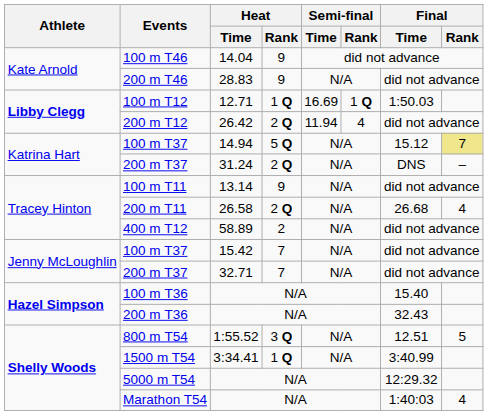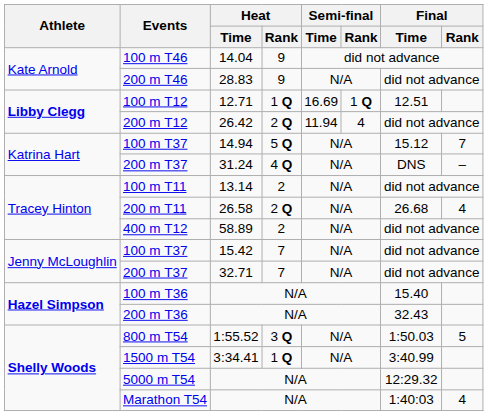 <table class=wikitable style="font-size:90%">
 <tr>
 <th rowspan="2">Athlete</th>
 <th rowspan="2">Events</th>
 <th colspan="2">Heat</th>
 <th colspan="2">Semi-final</th>
 <th colspan="2">Final</th>
 </tr>
 <tr>
 <th>Time</th>
 <th>Rank</th>
 <th>Time</th>
 <th>Rank</th>
 <th>Time</th>
 <th>Rank</th>
 </tr>
 <tr>
 <td rowspan="2"><a href='#'>Kate Arnold</a></td>
 <td><a href='#'>100 m T46</a></td>
 <td align="center">14.04</td>
 <td align="center">9</td>
 <td align="center" colspan="4">did not advance</td>
 </tr>
 <tr>
 <td><a href='#'>200 m T46</a></td>
 <td align="center">28.83</td>
 <td align="center">9</td>
 <td align="center" colspan="2">N/A</td>
 <td align="center" colspan="2">did not advance</td>
 </tr>
 <tr>
 <td rowspan="2"><strong><a href='#'>Libby Clegg</a></strong></td>
 <td><a href='#'>100 m T12</a></td>
 <td align="center">12.71</td>
 <td align="center">1 <strong>Q</strong></td>
 <td align="center">16.69</td>
 <td align="center">1 <strong>Q</strong></td>
-<td align="center">1:50.03</td>
+<td align="center">12.51</td>
 <td align="center"></td>
 </tr>
 <tr>
 <td><a href='#'>200 m T12</a></td>
 <td align="center">26.42</td>
 <td align="center">2 <strong>Q</strong></td>
 <td align="center">11.94</td>
 <td align="center">4</td>
 <td align="center" colspan="2">did not advance</td>
 </tr>
 <tr>
 <td rowspan="2"><a href='#'>Katrina Hart</a></td>
 <td><a href='#'>100 m T37</a></td>
 <td align="center">14.94</td>
 <td align="center">5 <strong>Q</strong></td>
 <td align="center" colspan="2">N/A</td>
 <td align="center">15.12</td>
-<td align="center" style="background: khaki;">7</td>
+<td align="center">7</td>
 </tr>
 <tr>
 <td><a href='#'>200 m T37</a></td>
 <td align="center">31.24</td>
-<td align="center">2 <strong>Q</strong></td>
+<td align="center">4 <strong>Q</strong></td>
 <td align="center" colspan="2">N/A</td>
 <td align="center">DNS</td>
 <td align="center">–</td>
 </tr>
 <tr>
 <td rowspan="3"><a href='#'>Tracey Hinton</a></td>
 <td><a href='#'>100 m T11</a></td>
 <td align="center">13.14</td>
-<td align="center">9</td>
+<td align="center">2</td>
 <td align="center" colspan="2">N/A</td>
 <td align="center" colspan=2>did not advance</td>
 </tr>
 <tr>
 <td><a href='#'>200 m T11</a></td>
 <td align="center">26.58</td>
 <td align="center">2 <strong>Q</strong></td>
 <td align="center" colspan="2">N/A</td>
 <td align="center">26.68</td>
 <td align="center">4</td>
 </tr>
 <tr>
 <td><a href='#'>400 m T12</a></td>
 <td align="center">58.89</td>
 <td align="center">2</td>
 <td align="center" colspan="2">N/A</td>
 <td align="center" colspan="2">did not advance</td>
 </tr>
 <tr>
 <td rowspan="2"><a href='#'>Jenny McLoughlin</a></td>
 <td><a href='#'>100 m T37</a></td>
 <td align="center">15.42</td>
 <td align="center">7</td>
 <td align="center" colspan="2">N/A</td>
 <td align="center" colspan="2">did not advance</td>
 </tr>
 <tr>
 <td><a href='#'>200 m T37</a></td>
 <td align="center">32.71</td>
 <td align="center">7</td>
 <td align="center" colspan="2">N/A</td>
 <td align="center" colspan="2">did not advance</td>
 </tr>
 <tr>
 <td rowspan="2"><strong><a href='#'>Hazel Simpson</a></strong></td>
 <td><a href='#'>100 m T36</a></td>
 <td align="center" colspan="4">N/A</td>
 <td align="center">15.40</td>
 <td align="center"></td>
 </tr>
 <tr>
 <td><a href='#'>200 m T36</a></td>
 <td align="center" colspan="4">N/A</td>
 <td align="center">32.43</td>
 <td align="center"></td>
 </tr>
 <tr>
 <td rowspan="4"><strong><a href='#'>Shelly Woods</a></strong></td>
 <td><a href='#'>800 m T54</a></td>
 <td align="center">1:55.52</td>
 <td align="center">3 <strong>Q</strong></td>
 <td align="center" colspan="2">N/A</td>
-<td align="center">12.51</td>
+<td align="center">1:50.03</td>
 <td align="center">5</td>
 </tr>
 <tr>
 <td><a href='#'>1500 m T54</a></td>
 <td align="center">3:34.41</td>
 <td align="center">1 <strong>Q</strong></td>
 <td align="center" colspan="2">N/A</td>
 <td align="center">3:40.99</td>
 <td align="center"></td>
 </tr>
 <tr>
 <td><a href='#'>5000 m T54</a></td>
 <td align="center" colspan="4">N/A</td>
 <td align="center">12:29.32</td>
 <td align="center"></td>
 </tr>
 <tr>
 <td><a href='#'>Marathon T54</a></td>
 <td align="center" colspan="4">N/A</td>
 <td align="center">1:40:03</td>
 <td align="center">4</td>
 </tr>
 </table>
